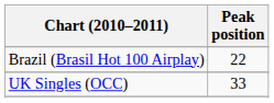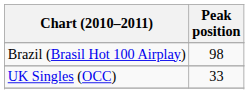 <table class="wikitable sortable">
 <tr>
 <th scope="col">Chart (2010–2011)</th>
 <th scope="col">Peak<br>position</th>
 </tr>
 <tr>
 </tr>
 <tr>
 </tr>
 <tr>
 </tr>
 <tr>
 </tr>
 <tr>
 <td>Brazil (<a href='#'>Brasil Hot 100 Airplay</a>)</td>
-<td style="text-align:center;">22</td>
+<td style="text-align:center;">98</td>
 </tr>
 <tr>
 </tr>
 <tr>
 </tr>
 <tr>
 </tr>
 <tr>
 </tr>
 <tr>
 </tr>
 <tr>
 </tr>
 <tr>
 </tr>
 <tr>
 <td><a href='#'>UK Singles</a> (<a href='#'>OCC</a>)</td>
 <td style="text-align:center;">33</td>
 </tr>
 <tr>
 </tr>
 <tr>
 </tr>
 <tr>
 </tr>
 </table>
